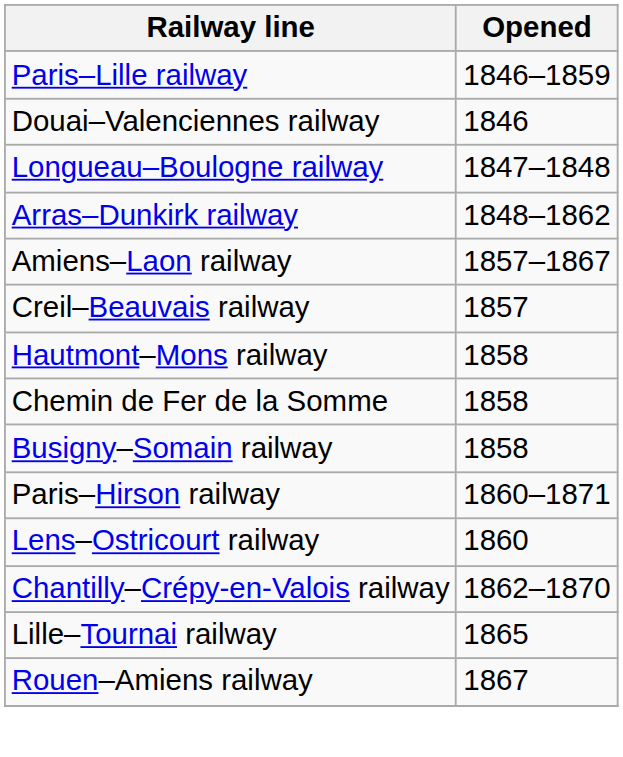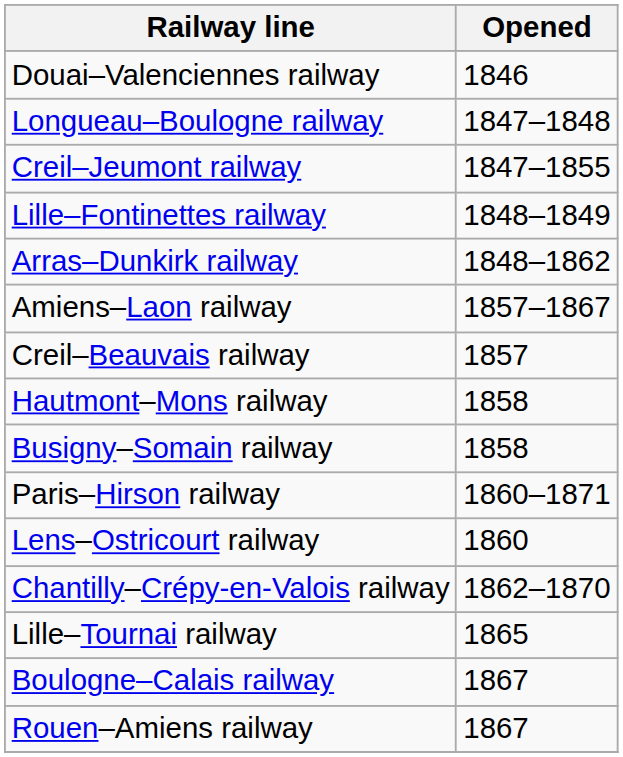 <table class=wikitable>
 <tr>
 <th>Railway line</th>
 <th>Opened</th>
-</tr>
-<tr>
-<td><a href='#'>Paris–Lille railway</a></td>
-<td>1846–1859</td>
 </tr>
 <tr>
 <td>Douai–Valenciennes railway</td>
 <td>1846</td>
 </tr>
 <tr>
 <td><a href='#'>Longueau–Boulogne railway</a></td>
 <td>1847–1848</td>
+</tr>
+<tr>
+<td><a href='#'>Creil–Jeumont railway</a></td>
+<td>1847–1855</td>
+</tr>
+<tr>
+<td><a href='#'>Lille–Fontinettes railway</a></td>
+<td>1848–1849</td>
 </tr>
 <tr>
 <td><a href='#'>Arras–Dunkirk railway</a></td>
 <td>1848–1862</td>
 </tr>
 <tr>
 <td>Amiens–<a href='#'>Laon</a> railway</td>
 <td>1857–1867</td>
 </tr>
 <tr>
 <td>Creil–<a href='#'>Beauvais</a> railway</td>
 <td>1857</td>
 </tr>
 <tr>
 <td><a href='#'>Hautmont</a>–<a href='#'>Mons</a> railway</td>
-<td>1858</td>
-</tr>
-<tr>
-<td>Chemin de Fer de la Somme</td>
 <td>1858</td>
 </tr>
 <tr>
 <td><a href='#'>Busigny</a>–<a href='#'>Somain</a> railway</td>
 <td>1858</td>
 </tr>
 <tr>
 <td>Paris–<a href='#'>Hirson</a> railway</td>
 <td>1860–1871</td>
 </tr>
 <tr>
 <td><a href='#'>Lens</a>–<a href='#'>Ostricourt</a> railway</td>
 <td>1860</td>
 </tr>
 <tr>
 <td><a href='#'>Chantilly</a>–<a href='#'>Crépy-en-Valois</a> railway</td>
 <td>1862–1870</td>
 </tr>
 <tr>
 <td>Lille–<a href='#'>Tournai</a> railway</td>
 <td>1865</td>
 </tr>
 <tr>
+<td><a href='#'>Boulogne–Calais railway</a></td>
+<td>1867</td>
+</tr>
+<tr>
 <td><a href='#'>Rouen</a>–Amiens railway</td>
 <td>1867</td>
 </tr>
 <tr>
 </tr>
 </table>
